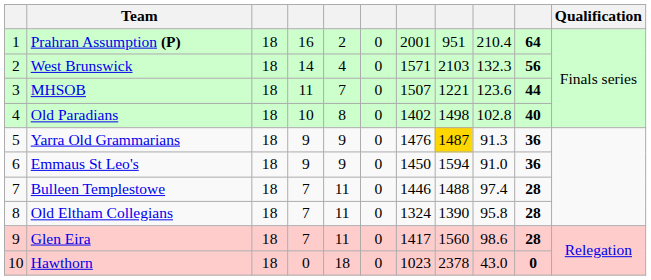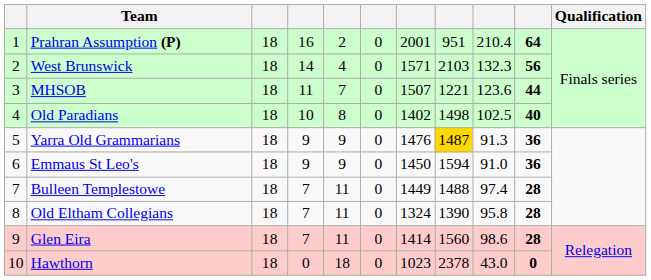 <table class="wikitable" style="text-align:center; margin-bottom:0">
 <tr>
 <th style="width:10px"></th>
 <th style="width:35%;">Team</th>
 <th style="width:30px;"></th>
 <th style="width:30px;"></th>
 <th style="width:30px;"></th>
 <th style="width:30px;"></th>
 <th style="width:30px;"></th>
 <th style="width:30px;"></th>
 <th style="width:30px;"></th>
 <th style="width:30px;"></th>
 <th>Qualification</th>
 </tr>
 <tr style="background:#ccffcc;">
 <td>1</td>
 <td style="text-align:left;"><a href='#'>Prahran Assumption</a> <strong>(P)</strong></td>
 <td>18</td>
 <td>16</td>
 <td>2</td>
 <td>0</td>
 <td>2001</td>
 <td>951</td>
 <td>210.4</td>
 <td><strong>64</strong></td>
 <td rowspan=4>Finals series</td>
 </tr>
 <tr style="background:#ccffcc;">
 <td>2</td>
 <td style="text-align:left;"><a href='#'>West Brunswick</a></td>
 <td>18</td>
 <td>14</td>
 <td>4</td>
 <td>0</td>
 <td>1571</td>
 <td>2103</td>
 <td>132.3</td>
 <td><strong>56</strong></td>
 </tr>
 <tr style="background:#ccffcc;">
 <td>3</td>
 <td style="text-align:left;"><a href='#'>MHSOB</a></td>
 <td>18</td>
 <td>11</td>
 <td>7</td>
 <td>0</td>
 <td>1507</td>
 <td>1221</td>
 <td>123.6</td>
 <td><strong>44</strong></td>
 </tr>
 <tr style="background:#ccffcc;">
 <td>4</td>
 <td style="text-align:left;"><a href='#'>Old Paradians</a></td>
 <td>18</td>
 <td>10</td>
 <td>8</td>
 <td>0</td>
 <td>1402</td>
 <td>1498</td>
-<td>102.8</td>
+<td>102.5</td>
 <td><strong>40</strong></td>
 </tr>
 <tr>
 <td>5</td>
 <td style="text-align:left;"><a href='#'>Yarra Old Grammarians</a></td>
 <td>18</td>
 <td>9</td>
 <td>9</td>
 <td>0</td>
 <td>1476</td>
 <td style="background: gold;">1487</td>
 <td>91.3</td>
 <td><strong>36</strong></td>
 </tr>
 <tr>
 <td>6</td>
 <td style="text-align:left;"><a href='#'>Emmaus St Leo's</a></td>
 <td>18</td>
 <td>9</td>
 <td>9</td>
 <td>0</td>
 <td>1450</td>
 <td>1594</td>
 <td>91.0</td>
 <td><strong>36</strong></td>
 </tr>
 <tr>
 <td>7</td>
 <td style="text-align:left;"><a href='#'>Bulleen Templestowe</a></td>
 <td>18</td>
 <td>7</td>
 <td>11</td>
 <td>0</td>
-<td>1446</td>
+<td>1449</td>
 <td>1488</td>
 <td>97.4</td>
 <td><strong>28</strong></td>
 </tr>
 <tr>
 <td>8</td>
 <td style="text-align:left;"><a href='#'>Old Eltham Collegians</a></td>
 <td>18</td>
 <td>7</td>
 <td>11</td>
 <td>0</td>
 <td>1324</td>
 <td>1390</td>
 <td>95.8</td>
 <td><strong>28</strong></td>
 </tr>
 <tr style="background:#FFCCCC;">
 <td>9</td>
 <td style="text-align:left;"><a href='#'>Glen Eira</a></td>
 <td>18</td>
 <td>7</td>
 <td>11</td>
 <td>0</td>
-<td>1417</td>
+<td>1414</td>
 <td>1560</td>
 <td>98.6</td>
 <td><strong>28</strong></td>
 <td rowspan=2><a href='#'>Relegation</a></td>
 </tr>
 <tr style="background:#FFCCCC;">
 <td>10</td>
 <td style="text-align:left;"><a href='#'>Hawthorn</a></td>
 <td>18</td>
 <td>0</td>
 <td>18</td>
 <td>0</td>
 <td>1023</td>
 <td>2378</td>
 <td>43.0</td>
 <td><strong>0</strong></td>
 </tr>
 </table>
